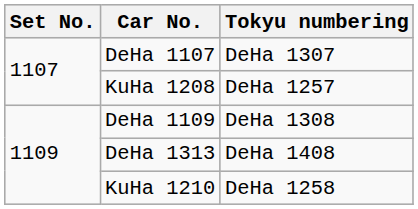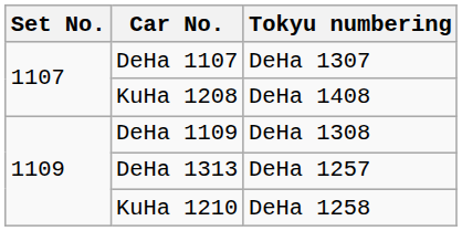 <table class="wikitable">
 <tr>
 <th>Set No.</th>
 <th>Car No.</th>
 <th>Tokyu numbering</th>
 </tr>
 <tr>
 <td rowspan=2>1107</td>
 <td>DeHa 1107</td>
 <td>DeHa 1307</td>
 </tr>
 <tr>
 <td>KuHa 1208</td>
-<td>DeHa 1257</td>
+<td>DeHa 1408</td>
 </tr>
 <tr>
 <td rowspan=3>1109</td>
 <td>DeHa 1109</td>
 <td>DeHa 1308</td>
 </tr>
 <tr>
 <td>DeHa 1313</td>
-<td>DeHa 1408</td>
+<td>DeHa 1257</td>
 </tr>
 <tr>
 <td>KuHa 1210</td>
 <td>DeHa 1258</td>
 </tr>
 </table>
